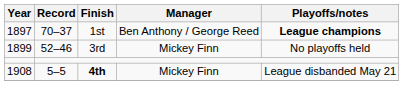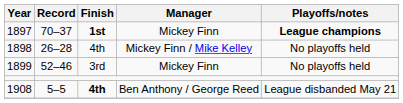 <table class="wikitable">
 <tr style="background: #F2F2F2;">
 <th>Year</th>
 <th>Record</th>
 <th>Finish</th>
 <th>Manager</th>
 <th>Playoffs/notes</th>
 </tr>
 <tr align=center>
 <td>1897</td>
 <td>70–37</td>
-<td>1st</td>
-<td>Ben Anthony / George Reed</td>
+<td><strong>1st</strong></td>
+<td>Mickey Finn</td>
 <td><strong>League champions</strong></td>
+</tr>
+<tr align=center>
+<td>1898</td>
+<td>26–28</td>
+<td>4th</td>
+<td>Mickey Finn / <a href='#'>Mike Kelley</a></td>
+<td>No playoffs held</td>
 </tr>
 <tr align=center>
 <td>1899</td>
 <td>52–46</td>
 <td>3rd</td>
 <td>Mickey Finn</td>
 <td>No playoffs held</td>
 </tr>
 <tr align=center>
 <td></td>
 </tr>
 <tr align=center>
 <td>1908</td>
 <td>5–5</td>
 <td><strong>4th</strong></td>
-<td>Mickey Finn</td>
+<td>Ben Anthony / George Reed</td>
 <td>League disbanded May 21</td>
 </tr>
 <tr align=center>
 </tr>
 </table>
